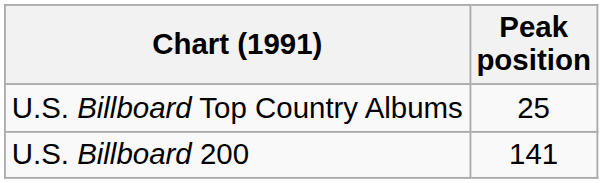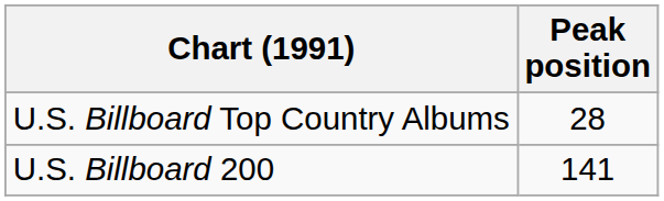 <table class="wikitable">
 <tr>
 <th>Chart (1991)</th>
 <th>Peak<br>position</th>
 </tr>
 <tr>
 <td>U.S. <em>Billboard</em> Top Country Albums</td>
-<td align="center">25</td>
+<td align="center">28</td>
 </tr>
 <tr>
 <td>U.S. <em>Billboard</em> 200</td>
 <td align="center">141</td>
 </tr>
 </table>
